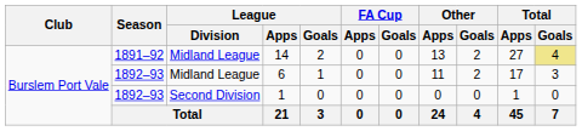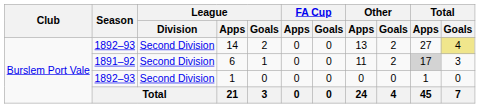 <table class="wikitable" style="text-align:center">
 <tr>
 <th rowspan="2">Club</th>
 <th rowspan="2">Season</th>
 <th colspan="3">League</th>
 <th colspan="2"><a href='#'>FA Cup</a></th>
 <th colspan="2">Other</th>
 <th colspan="2">Total</th>
 </tr>
 <tr>
 <th>Division</th>
 <th>Apps</th>
 <th>Goals</th>
 <th>Apps</th>
 <th>Goals</th>
 <th>Apps</th>
 <th>Goals</th>
 <th>Apps</th>
 <th>Goals</th>
 </tr>
 <tr>
 <td rowspan="4"><a href='#'>Burslem Port Vale</a></td>
-<td><a href='#'>1891–92</a></td>
-<td><a href='#'>Midland League</a></td>
+<td><a href='#'>1892–93</a></td>
+<td><a href='#'>Second Division</a></td>
 <td>14</td>
 <td>2</td>
 <td>0</td>
 <td>0</td>
 <td>13</td>
 <td>2</td>
 <td>27</td>
 <td style="background: khaki;">4</td>
 </tr>
 <tr>
-<td><a href='#'>1892–93</a></td>
-<td>Midland League</td>
+<td><a href='#'>1891–92</a></td>
+<td><a href='#'>Second Division</a></td>
 <td>6</td>
 <td>1</td>
 <td>0</td>
 <td>0</td>
 <td>11</td>
 <td>2</td>
-<td>17</td>
+<td style="background: lightgrey;">17</td>
 <td>3</td>
 </tr>
 <tr>
 <td><a href='#'>1892–93</a></td>
 <td><a href='#'>Second Division</a></td>
 <td>1</td>
 <td>0</td>
 <td>0</td>
 <td>0</td>
 <td>0</td>
 <td>0</td>
 <td>1</td>
 <td>0</td>
 </tr>
 <tr>
 <th colspan="2">Total</th>
 <th>21</th>
 <th>3</th>
 <th>0</th>
 <th>0</th>
 <th>24</th>
 <th>4</th>
 <th>45</th>
 <th>7</th>
 </tr>
 </table>
